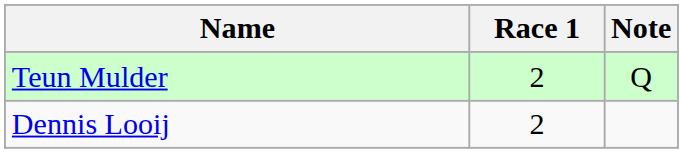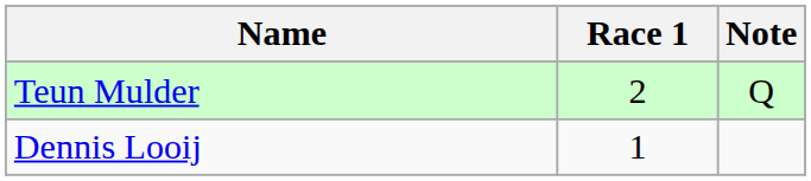 <table class="wikitable" style="text-align:center;">
 <tr>
 <th style="width:15em">Name</th>
 <th style="width:4em">Race 1</th>
 <th>Note</th>
 </tr>
 <tr bgcolor=ccffcc>
 <td align=left><a href='#'>Teun Mulder</a></td>
 <td>2</td>
 <td>Q</td>
 </tr>
 <tr>
 <td align=left><a href='#'>Dennis Looij</a></td>
-<td>2</td>
+<td>1</td>
 <td></td>
 </tr>
 </table>
